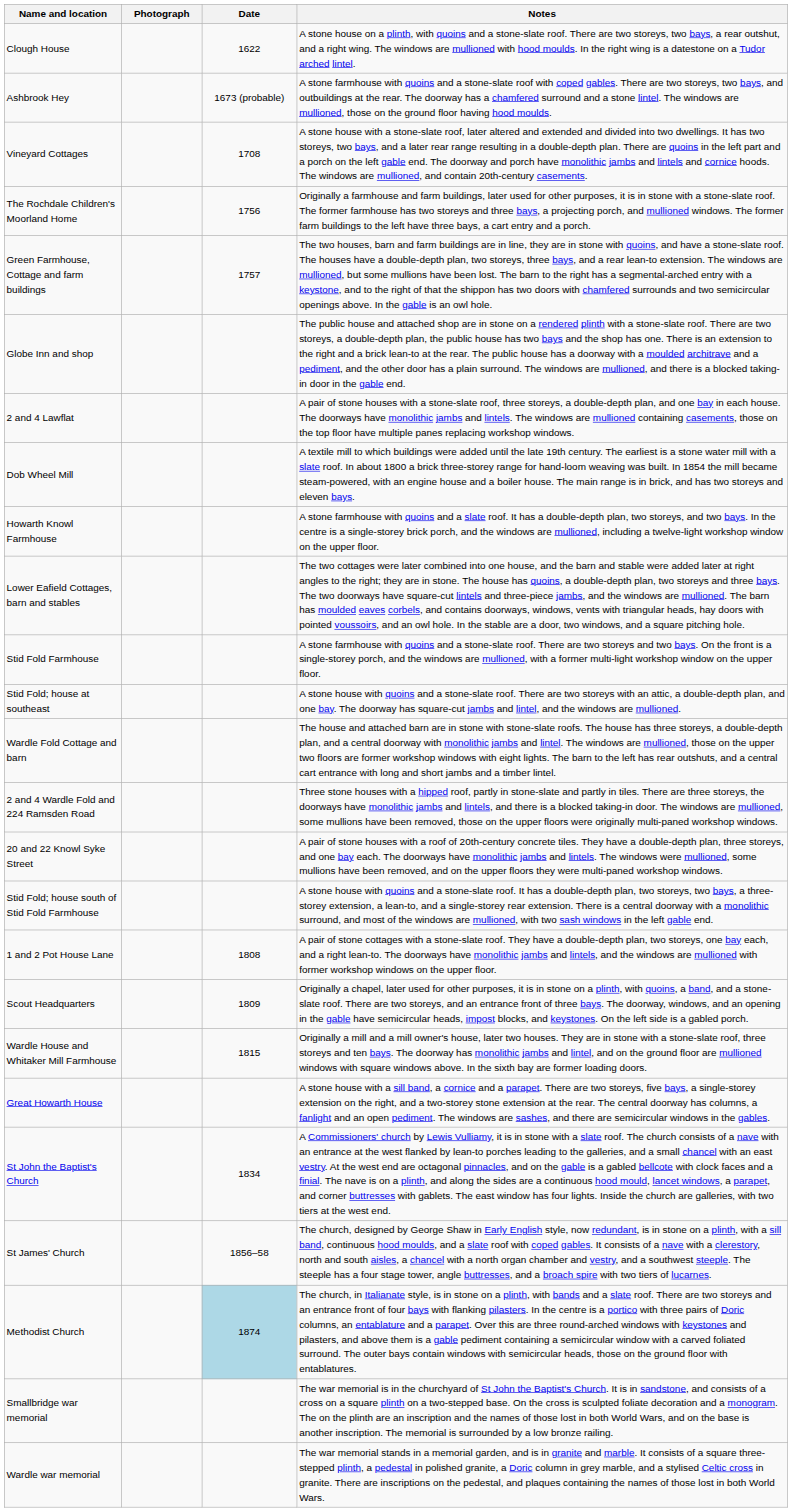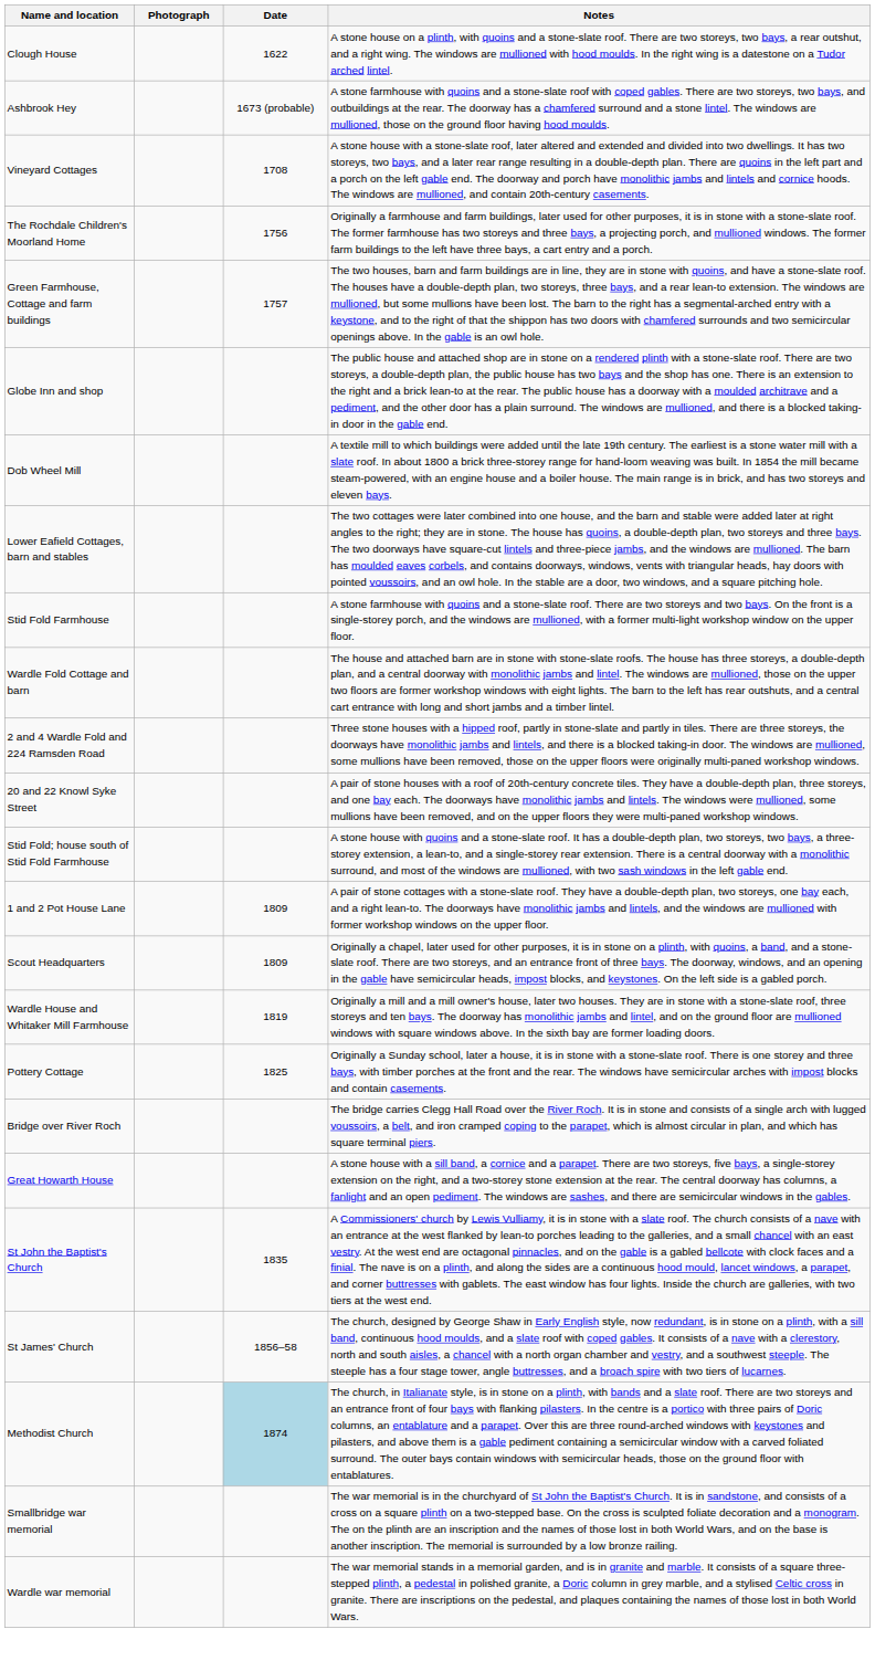 <table class="wikitable sortable plainrowheaders" style="width:100%;border:0px;text-align:left;line-height:150%;">
 <tr>
 <th scope="col" style="width:150px">Name and location</th>
 <th scope="col" style="width:100px" class="unsortable">Photograph</th>
 <th scope="col" style="width:120px">Date</th>
 <th scope="col" style="width:650px" class="unsortable">Notes</th>
 </tr>
 <tr>
 <td>Clough House<br><small></small></td>
 <td></td>
 <td align="center">1622</td>
 <td>A stone house on a <a href='#'>plinth</a>, with <a href='#'>quoins</a> and a stone-slate roof. There are two storeys, two <a href='#'>bays</a>, a rear outshut, and a right wing. The windows are <a href='#'>mullioned</a> with <a href='#'>hood moulds</a>. In the right wing is a datestone on a <a href='#'>Tudor arched</a> <a href='#'>lintel</a>.</td>
 </tr>
 <tr>
 <td>Ashbrook Hey<br><small></small></td>
 <td></td>
 <td align="center">1673 (probable)</td>
 <td>A stone farmhouse with <a href='#'>quoins</a> and a stone-slate roof with <a href='#'>coped</a> <a href='#'>gables</a>. There are two storeys, two <a href='#'>bays</a>, and outbuildings at the rear. The doorway has a <a href='#'>chamfered</a> surround and a stone <a href='#'>lintel</a>. The windows are <a href='#'>mullioned</a>, those on the ground floor having <a href='#'>hood moulds</a>.</td>
 </tr>
 <tr>
 <td>Vineyard Cottages<br><small></small></td>
 <td></td>
 <td align="center">1708</td>
 <td>A stone house with a stone-slate roof, later altered and extended and divided into two dwellings. It has two storeys, two <a href='#'>bays</a>, and a later rear range resulting in a double-depth plan. There are <a href='#'>quoins</a> in the left part and a porch on the left <a href='#'>gable</a> end. The doorway and porch have <a href='#'>monolithic</a> <a href='#'>jambs</a> and <a href='#'>lintels</a> and <a href='#'>cornice</a> hoods. The windows are <a href='#'>mullioned</a>, and contain 20th-century <a href='#'>casements</a>.</td>
 </tr>
 <tr>
 <td>The Rochdale Children's Moorland Home<br><small></small></td>
 <td></td>
 <td align="center">1756</td>
 <td>Originally a farmhouse and farm buildings, later used for other purposes, it is in stone with a stone-slate roof. The former farmhouse has two storeys and three <a href='#'>bays</a>, a projecting porch, and <a href='#'>mullioned</a> windows. The former farm buildings to the left have three bays, a cart entry and a porch.</td>
 </tr>
 <tr>
 <td>Green Farmhouse, Cottage and farm buildings<br><small></small></td>
 <td></td>
 <td align="center">1757</td>
 <td>The two houses, barn and farm buildings are in line, they are in stone with <a href='#'>quoins</a>, and have a stone-slate roof. The houses have a double-depth plan, two storeys, three <a href='#'>bays</a>, and a rear lean-to extension. The windows are <a href='#'>mullioned</a>, but some mullions have been lost. The barn to the right has a segmental-arched entry with a <a href='#'>keystone</a>, and to the right of that the shippon has two doors with <a href='#'>chamfered</a> surrounds and two semicircular openings above. In the <a href='#'>gable</a> is an owl hole.</td>
 </tr>
 <tr>
 <td>Globe Inn and shop<br><small></small></td>
 <td></td>
 <td align="center"></td>
 <td>The public house and attached shop are in stone on a <a href='#'>rendered</a> <a href='#'>plinth</a> with a stone-slate roof. There are two storeys, a double-depth plan, the public house has two <a href='#'>bays</a> and the shop has one. There is an extension to the right and a brick lean-to at the rear. The public house has a doorway with a <a href='#'>moulded</a> <a href='#'>architrave</a> and a <a href='#'>pediment</a>, and the other door has a plain surround. The windows are <a href='#'>mullioned</a>, and there is a blocked taking-in door in the <a href='#'>gable</a> end.</td>
 </tr>
 <tr>
-<td>2 and 4 Lawflat<br><small></small></td>
-<td></td>
-<td align="center"></td>
-<td>A pair of stone houses with a stone-slate roof, three storeys, a double-depth plan, and one <a href='#'>bay</a> in each house. The doorways have <a href='#'>monolithic</a> <a href='#'>jambs</a> and <a href='#'>lintels</a>. The windows are <a href='#'>mullioned</a> containing <a href='#'>casements</a>, those on the top floor have multiple panes replacing workshop windows.</td>
-</tr>
-<tr>
 <td>Dob Wheel Mill<br><small></small></td>
 <td></td>
 <td align="center"></td>
 <td>A textile mill to which buildings were added until the late 19th century. The earliest is a stone water mill with a <a href='#'>slate</a> roof. In about 1800 a brick three-storey range for hand-loom weaving was built. In 1854 the mill became steam-powered, with an engine house and a boiler house. The main range is in brick, and has two storeys and eleven <a href='#'>bays</a>.</td>
-</tr>
-<tr>
-<td>Howarth Knowl Farmhouse<br><small></small></td>
-<td></td>
-<td align="center"></td>
-<td>A stone farmhouse with <a href='#'>quoins</a> and a <a href='#'>slate</a> roof. It has a double-depth plan, two storeys, and two <a href='#'>bays</a>. In the centre is a single-storey brick porch, and the windows are <a href='#'>mullioned</a>, including a twelve-light workshop window on the upper floor.</td>
 </tr>
 <tr>
 <td>Lower Eafield Cottages, barn and stables<br><small></small></td>
 <td></td>
 <td align="center"></td>
 <td>The two cottages were later combined into one house, and the barn and stable were added later at right angles to the right; they are in stone. The house has <a href='#'>quoins</a>, a double-depth plan, two storeys and three <a href='#'>bays</a>. The two doorways have square-cut <a href='#'>lintels</a> and three-piece <a href='#'>jambs</a>, and the windows are <a href='#'>mullioned</a>. The barn has <a href='#'>moulded</a> <a href='#'>eaves</a> <a href='#'>corbels</a>, and contains doorways, windows, vents with triangular heads, hay doors with pointed <a href='#'>voussoirs</a>, and an owl hole. In the stable are a door, two windows, and a square pitching hole.</td>
 </tr>
 <tr>
 <td>Stid Fold Farmhouse<br><small></small></td>
 <td></td>
 <td align="center"></td>
 <td>A stone farmhouse with <a href='#'>quoins</a> and a stone-slate roof. There are two storeys and two <a href='#'>bays</a>. On the front is a single-storey porch, and the windows are <a href='#'>mullioned</a>, with a former multi-light workshop window on the upper floor.</td>
-</tr>
-<tr>
-<td>Stid Fold; house at southeast<br><small></small></td>
-<td></td>
-<td align="center"></td>
-<td>A stone house with <a href='#'>quoins</a> and a stone-slate roof. There are two storeys with an attic, a double-depth plan, and one <a href='#'>bay</a>. The doorway has square-cut <a href='#'>jambs</a> and <a href='#'>lintel</a>, and the windows are <a href='#'>mullioned</a>.</td>
 </tr>
 <tr>
 <td>Wardle Fold Cottage and barn<br><small></small></td>
 <td></td>
 <td align="center"></td>
 <td>The house and attached barn are in stone with stone-slate roofs. The house has three storeys, a double-depth plan, and a central doorway with <a href='#'>monolithic</a> <a href='#'>jambs</a> and <a href='#'>lintel</a>. The windows are <a href='#'>mullioned</a>, those on the upper two floors are former workshop windows with eight lights. The barn to the left has rear outshuts, and a central cart entrance with long and short jambs and a timber lintel.</td>
 </tr>
 <tr>
 <td>2 and 4 Wardle Fold and<br>224 Ramsden Road<br><small></small></td>
 <td></td>
 <td align="center"></td>
 <td>Three stone houses with a <a href='#'>hipped</a> roof, partly in stone-slate and partly in tiles. There are three storeys, the doorways have <a href='#'>monolithic</a> <a href='#'>jambs</a> and <a href='#'>lintels</a>, and there is a blocked taking-in door. The windows are <a href='#'>mullioned</a>, some mullions have been removed, those on the upper floors were originally multi-paned workshop windows.</td>
 </tr>
 <tr>
 <td>20 and 22 Knowl Syke Street<br><small></small></td>
 <td></td>
 <td align="center"></td>
 <td>A pair of stone houses with a roof of 20th-century concrete tiles. They have a double-depth plan, three storeys, and one <a href='#'>bay</a> each. The doorways have <a href='#'>monolithic</a> <a href='#'>jambs</a> and <a href='#'>lintels</a>. The windows were <a href='#'>mullioned</a>, some mullions have been removed, and on the upper floors they were multi-paned workshop windows.</td>
 </tr>
 <tr>
 <td>Stid Fold; house south of Stid Fold Farmhouse<br><small></small></td>
 <td></td>
 <td align="center"></td>
 <td>A stone house with <a href='#'>quoins</a> and a stone-slate roof. It has a double-depth plan, two storeys, two <a href='#'>bays</a>, a three-storey extension, a lean-to, and a single-storey rear extension. There is a central doorway with a <a href='#'>monolithic</a> surround, and most of the windows are <a href='#'>mullioned</a>, with two <a href='#'>sash windows</a> in the left <a href='#'>gable</a> end.</td>
 </tr>
 <tr>
 <td>1 and 2 Pot House Lane<br><small></small></td>
 <td></td>
-<td align="center">1808</td>
+<td align="center">1809</td>
 <td>A pair of stone cottages with a stone-slate roof. They have a double-depth plan, two storeys, one <a href='#'>bay</a> each, and a right lean-to. The doorways have <a href='#'>monolithic</a> <a href='#'>jambs</a> and <a href='#'>lintels</a>, and the windows are <a href='#'>mullioned</a> with former workshop windows on the upper floor.</td>
 </tr>
 <tr>
 <td>Scout Headquarters<br><small></small></td>
 <td></td>
 <td align="center">1809</td>
 <td>Originally a chapel, later used for other purposes, it is in stone on a <a href='#'>plinth</a>, with <a href='#'>quoins</a>, a <a href='#'>band</a>, and a stone-slate roof. There are two storeys, and an entrance front of three <a href='#'>bays</a>. The doorway, windows, and an opening in the <a href='#'>gable</a> have semicircular heads, <a href='#'>impost</a> blocks, and <a href='#'>keystones</a>. On the left side is a gabled porch.</td>
 </tr>
 <tr>
 <td>Wardle House and Whitaker Mill Farmhouse<br><small></small></td>
 <td></td>
-<td align="center">1815</td>
+<td align="center">1819</td>
 <td>Originally a mill and a mill owner's house, later two houses. They are in stone with a stone-slate roof, three storeys and ten <a href='#'>bays</a>. The doorway has <a href='#'>monolithic</a> <a href='#'>jambs</a> and <a href='#'>lintel</a>, and on the ground floor are <a href='#'>mullioned</a> windows with square windows above. In the sixth bay are former loading doors.</td>
+</tr>
+<tr>
+<td>Pottery Cottage<br><small></small></td>
+<td></td>
+<td align="center">1825</td>
+<td>Originally a Sunday school, later a house, it is in stone with a stone-slate roof. There is one storey and three <a href='#'>bays</a>, with timber porches at the front and the rear. The windows have semicircular arches with <a href='#'>impost</a> blocks and contain <a href='#'>casements</a>.</td>
+</tr>
+<tr>
+<td>Bridge over River Roch<br><small></small></td>
+<td></td>
+<td align="center"></td>
+<td>The bridge carries Clegg Hall Road over the <a href='#'>River Roch</a>. It is in stone and consists of a single arch with lugged <a href='#'>voussoirs</a>, a <a href='#'>belt</a>, and iron cramped <a href='#'>coping</a> to the <a href='#'>parapet</a>, which is almost circular in plan, and which has square terminal <a href='#'>piers</a>.</td>
 </tr>
 <tr>
 <td><a href='#'>Great Howarth House</a><br><small></small></td>
 <td></td>
 <td align="center"></td>
 <td>A stone house with a <a href='#'>sill band</a>, a <a href='#'>cornice</a> and a <a href='#'>parapet</a>. There are two storeys, five <a href='#'>bays</a>, a single-storey extension on the right, and a two-storey stone extension at the rear. The central doorway has columns, a <a href='#'>fanlight</a> and an open <a href='#'>pediment</a>. The windows are <a href='#'>sashes</a>, and there are semicircular windows in the <a href='#'>gables</a>.</td>
 </tr>
 <tr>
 <td><a href='#'>St John the Baptist's Church</a><br><small></small></td>
 <td></td>
-<td align="center">1834</td>
+<td align="center">1835</td>
 <td>A <a href='#'>Commissioners' church</a> by <a href='#'>Lewis Vulliamy</a>, it is in stone with a <a href='#'>slate</a> roof. The church consists of a <a href='#'>nave</a> with an entrance at the west flanked by lean-to porches leading to the galleries, and a small <a href='#'>chancel</a> with an east <a href='#'>vestry</a>. At the west end are octagonal <a href='#'>pinnacles</a>, and on the <a href='#'>gable</a> is a gabled <a href='#'>bellcote</a> with clock faces and a <a href='#'>finial</a>. The nave is on a <a href='#'>plinth</a>, and along the sides are a continuous <a href='#'>hood mould</a>, <a href='#'>lancet windows</a>, a <a href='#'>parapet</a>, and corner <a href='#'>buttresses</a> with gablets. The east window has four lights. Inside the church are galleries, with two tiers at the west end.</td>
 </tr>
 <tr>
 <td>St James' Church<br><small></small></td>
 <td></td>
 <td align="center">1856–58</td>
 <td>The church, designed by George Shaw in <a href='#'>Early English</a> style, now <a href='#'>redundant</a>, is in stone on a <a href='#'>plinth</a>, with a <a href='#'>sill band</a>, continuous <a href='#'>hood moulds</a>, and a <a href='#'>slate</a> roof with <a href='#'>coped</a> <a href='#'>gables</a>. It consists of a <a href='#'>nave</a> with a <a href='#'>clerestory</a>, north and south <a href='#'>aisles</a>, a <a href='#'>chancel</a> with a north organ chamber and <a href='#'>vestry</a>, and a southwest <a href='#'>steeple</a>. The steeple has a four stage tower, angle <a href='#'>buttresses</a>, and a <a href='#'>broach spire</a> with two tiers of <a href='#'>lucarnes</a>.</td>
 </tr>
 <tr>
 <td>Methodist Church<br><small></small></td>
 <td></td>
 <td align="center" style="background: lightblue;">1874</td>
 <td>The church, in <a href='#'>Italianate</a> style, is in stone on a <a href='#'>plinth</a>, with <a href='#'>bands</a> and a <a href='#'>slate</a> roof. There are two storeys and an entrance front of four <a href='#'>bays</a> with flanking <a href='#'>pilasters</a>. In the centre is a <a href='#'>portico</a> with three pairs of <a href='#'>Doric</a> columns, an <a href='#'>entablature</a> and a <a href='#'>parapet</a>. Over this are three round-arched windows with <a href='#'>keystones</a> and pilasters, and above them is a <a href='#'>gable</a> pediment containing a semicircular window with a carved foliated surround. The outer bays contain windows with semicircular heads, those on the ground floor with entablatures.</td>
 </tr>
 <tr>
 <td>Smallbridge war memorial<br><small></small></td>
 <td></td>
 <td align="center"></td>
 <td>The war memorial is in the churchyard of <a href='#'>St John the Baptist's Church</a>. It is in <a href='#'>sandstone</a>, and consists of a cross on a square <a href='#'>plinth</a> on a two-stepped base. On the cross is sculpted foliate decoration and a <a href='#'>monogram</a>. The on the plinth are an inscription and the names of those lost in both World Wars, and on the base is another inscription. The memorial is surrounded by a low bronze railing.</td>
 </tr>
 <tr>
 <td>Wardle war memorial<br><small></small></td>
 <td></td>
 <td align="center"></td>
 <td>The war memorial stands in a memorial garden, and is in <a href='#'>granite</a> and <a href='#'>marble</a>. It consists of a square three-stepped <a href='#'>plinth</a>, a <a href='#'>pedestal</a> in polished granite, a <a href='#'>Doric</a> column in grey marble, and a stylised <a href='#'>Celtic cross</a> in granite. There are inscriptions on the pedestal, and plaques containing the names of those lost in both World Wars.</td>
 </tr>
 <tr>
 </tr>
 </table>
